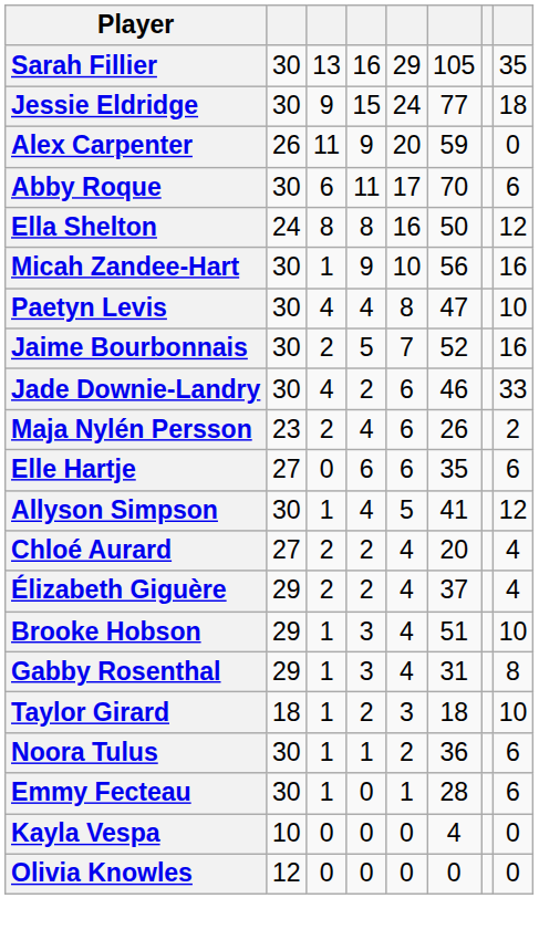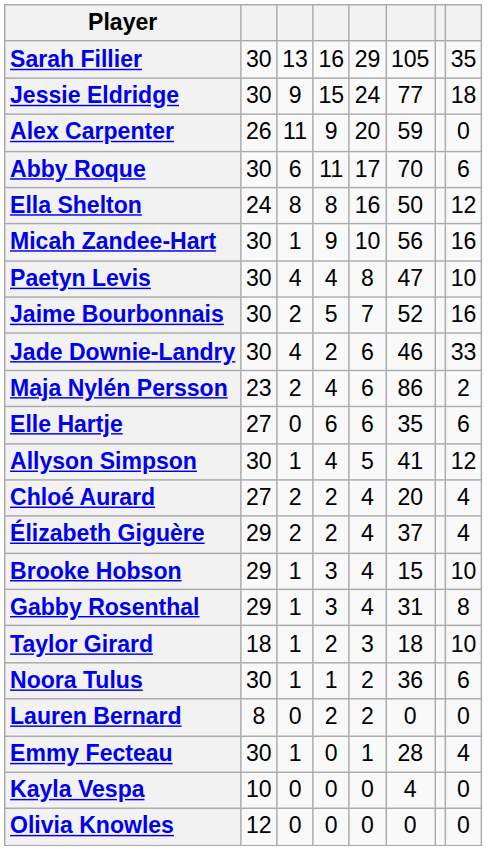 <table class="wikitable sortable" style="text-align:center;">
 <tr>
 <th scope="col">Player</th>
 <th scope="col"></th>
 <th scope="col"></th>
 <th scope="col"></th>
 <th scope="col"></th>
 <th scope="col"></th>
 <th scope="col" data-sort-type="number"></th>
 <th scope="col"></th>
 </tr>
 <tr>
 <th scope="row" style="text-align:left;"><a href='#'>Sarah Fillier</a></th>
 <td>30</td>
 <td>13</td>
 <td>16</td>
 <td>29</td>
 <td>105</td>
 <td></td>
 <td>35</td>
 </tr>
 <tr>
 <th scope="row" style="text-align:left;"><a href='#'>Jessie Eldridge</a></th>
 <td>30</td>
 <td>9</td>
 <td>15</td>
 <td>24</td>
 <td>77</td>
 <td></td>
 <td>18</td>
 </tr>
 <tr>
 <th scope="row" style="text-align:left;"><a href='#'>Alex Carpenter</a></th>
 <td>26</td>
 <td>11</td>
 <td>9</td>
 <td>20</td>
 <td>59</td>
 <td></td>
 <td>0</td>
 </tr>
 <tr>
 <th scope="row" style="text-align:left;"><a href='#'>Abby Roque</a></th>
 <td>30</td>
 <td>6</td>
 <td>11</td>
 <td>17</td>
 <td>70</td>
 <td></td>
 <td>6</td>
 </tr>
 <tr>
 <th scope="row" style="text-align:left;"><a href='#'>Ella Shelton</a></th>
 <td>24</td>
 <td>8</td>
 <td>8</td>
 <td>16</td>
 <td>50</td>
 <td></td>
 <td>12</td>
 </tr>
 <tr>
 <th scope="row" style="text-align:left;"><a href='#'>Micah Zandee-Hart</a></th>
 <td>30</td>
 <td>1</td>
 <td>9</td>
 <td>10</td>
 <td>56</td>
 <td></td>
 <td>16</td>
 </tr>
 <tr>
 <th scope="row" style="text-align:left;"><a href='#'>Paetyn Levis</a></th>
 <td>30</td>
 <td>4</td>
 <td>4</td>
 <td>8</td>
 <td>47</td>
 <td></td>
 <td>10</td>
 </tr>
 <tr>
 <th scope="row" style="text-align:left;"><a href='#'>Jaime Bourbonnais</a></th>
 <td>30</td>
 <td>2</td>
 <td>5</td>
 <td>7</td>
 <td>52</td>
 <td></td>
 <td>16</td>
 </tr>
 <tr>
 <th scope="row" style="text-align:left;"><a href='#'>Jade Downie-Landry</a></th>
 <td>30</td>
 <td>4</td>
 <td>2</td>
 <td>6</td>
 <td>46</td>
 <td></td>
 <td>33</td>
 </tr>
 <tr>
 <th scope="row" style="text-align:left;"><a href='#'>Maja Nylén Persson</a></th>
 <td>23</td>
 <td>2</td>
 <td>4</td>
 <td>6</td>
-<td>26</td>
+<td>86</td>
 <td></td>
 <td>2</td>
 </tr>
 <tr>
 <th scope="row" style="text-align:left;"><a href='#'>Elle Hartje</a></th>
 <td>27</td>
 <td>0</td>
 <td>6</td>
 <td>6</td>
 <td>35</td>
 <td></td>
 <td>6</td>
 </tr>
 <tr>
 <th scope="row" style="text-align:left;"><a href='#'>Allyson Simpson</a></th>
 <td>30</td>
 <td>1</td>
 <td>4</td>
 <td>5</td>
 <td>41</td>
 <td></td>
 <td>12</td>
 </tr>
 <tr>
 <th scope="row" style="text-align:left;"><a href='#'>Chloé Aurard</a></th>
 <td>27</td>
 <td>2</td>
 <td>2</td>
 <td>4</td>
 <td>20</td>
 <td></td>
 <td>4</td>
 </tr>
 <tr>
 <th scope="row" style="text-align:left;"><a href='#'>Élizabeth Giguère</a></th>
 <td>29</td>
 <td>2</td>
 <td>2</td>
 <td>4</td>
 <td>37</td>
 <td></td>
 <td>4</td>
 </tr>
 <tr>
 <th scope="row" style="text-align:left;"><a href='#'>Brooke Hobson</a></th>
 <td>29</td>
 <td>1</td>
 <td>3</td>
 <td>4</td>
-<td>51</td>
+<td>15</td>
 <td></td>
 <td>10</td>
 </tr>
 <tr>
 <th scope="row" style="text-align:left;"><a href='#'>Gabby Rosenthal</a></th>
 <td>29</td>
 <td>1</td>
 <td>3</td>
 <td>4</td>
 <td>31</td>
 <td></td>
 <td>8</td>
 </tr>
 <tr>
 <th scope="row" style="text-align:left;"><a href='#'>Taylor Girard</a></th>
 <td>18</td>
 <td>1</td>
 <td>2</td>
 <td>3</td>
 <td>18</td>
 <td></td>
 <td>10</td>
 </tr>
 <tr>
 <th scope="row" style="text-align:left;"><a href='#'>Noora Tulus</a></th>
 <td>30</td>
 <td>1</td>
 <td>1</td>
 <td>2</td>
 <td>36</td>
 <td></td>
 <td>6</td>
 </tr>
 <tr>
+<th scope="row" style="text-align:left;"><a href='#'>Lauren Bernard</a></th>
+<td>8</td>
+<td>0</td>
+<td>2</td>
+<td>2</td>
+<td>0</td>
+<td></td>
+<td>0</td>
+</tr>
+<tr>
 <th scope="row" style="text-align:left;"><a href='#'>Emmy Fecteau</a></th>
 <td>30</td>
 <td>1</td>
 <td>0</td>
 <td>1</td>
 <td>28</td>
 <td></td>
-<td>6</td>
+<td>4</td>
 </tr>
 <tr>
 <th scope="row" style="text-align:left;"><a href='#'>Kayla Vespa</a></th>
 <td>10</td>
 <td>0</td>
 <td>0</td>
 <td>0</td>
 <td>4</td>
 <td></td>
 <td>0</td>
 </tr>
 <tr>
 <th scope="row" style="text-align:left;"><a href='#'>Olivia Knowles</a></th>
 <td>12</td>
 <td>0</td>
 <td>0</td>
 <td>0</td>
 <td>0</td>
 <td></td>
 <td>0</td>
 </tr>
 </table>
